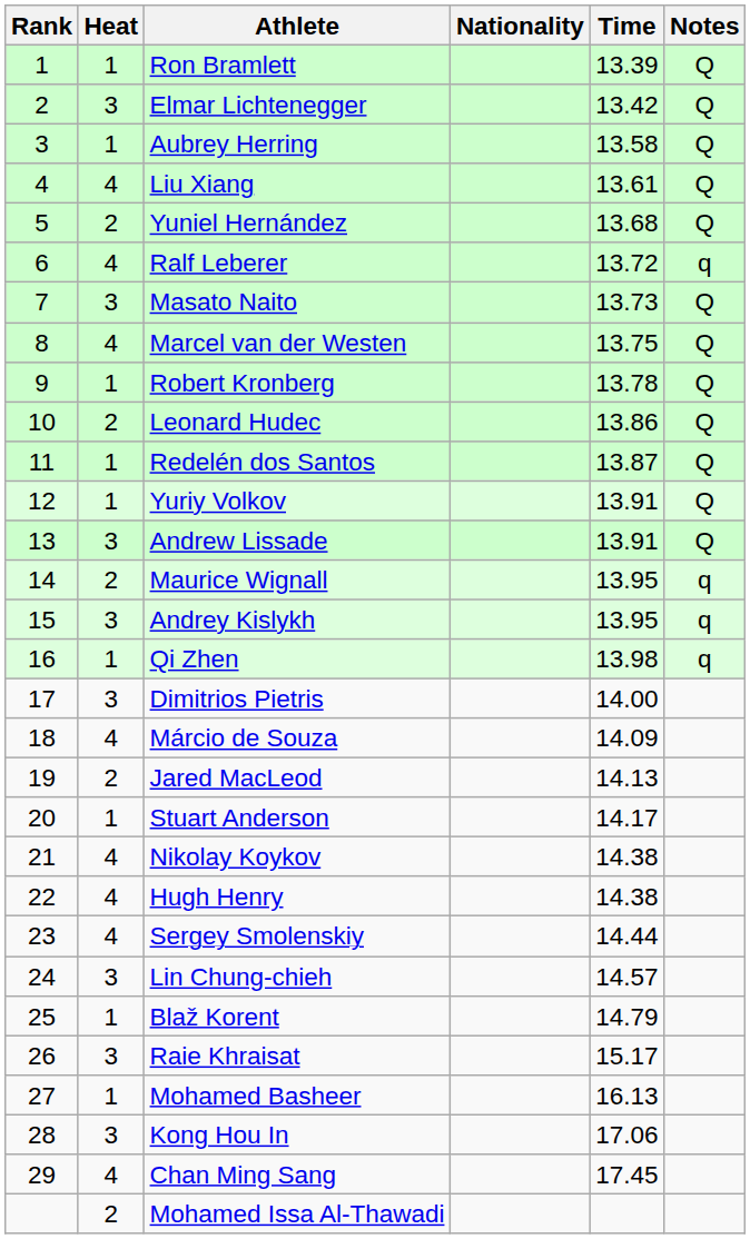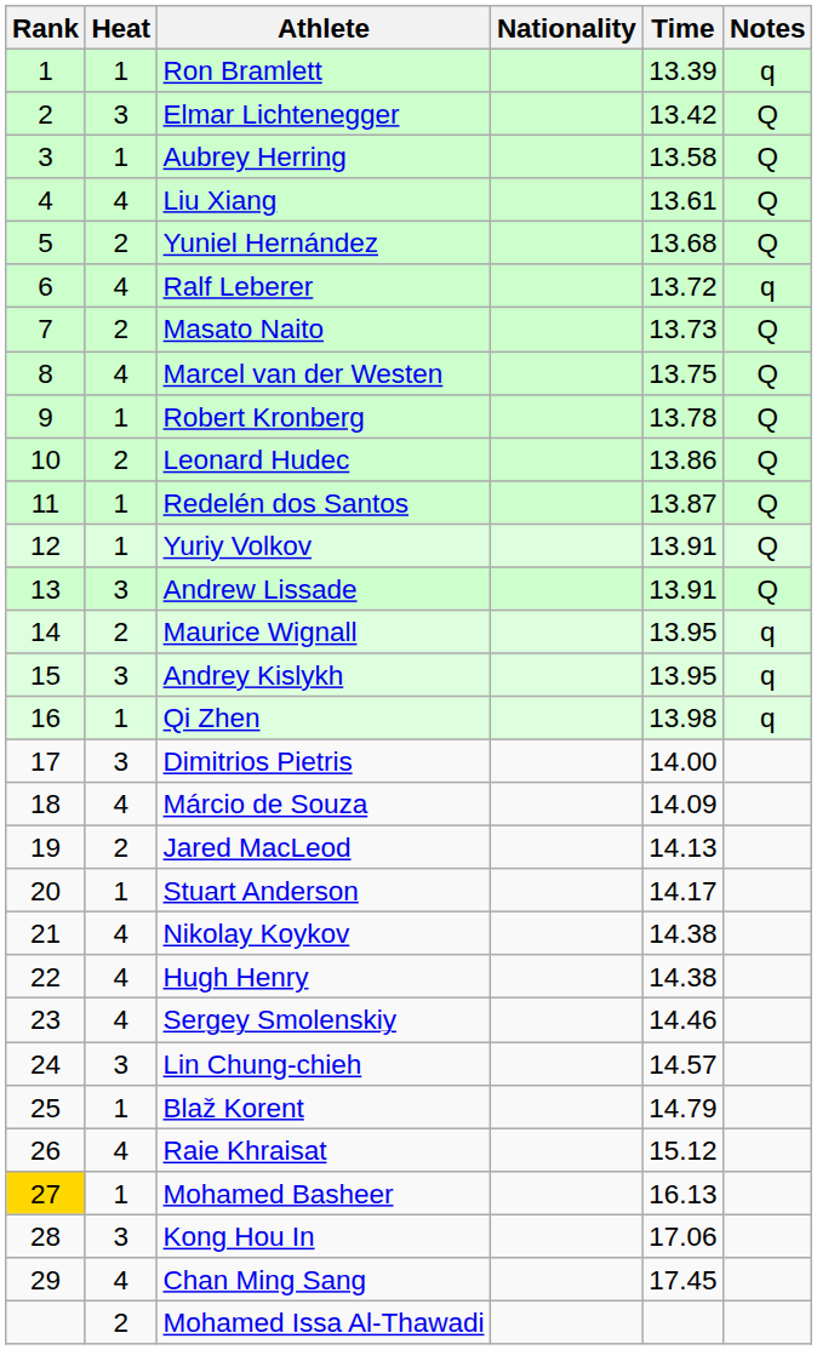 <table class="wikitable sortable" style="text-align:center;font-size:95%">
 <tr>
 <th>Rank</th>
 <th>Heat</th>
 <th>Athlete</th>
 <th>Nationality</th>
 <th>Time</th>
 <th>Notes</th>
 </tr>
 <tr bgcolor=ccffcc>
 <td>1</td>
 <td>1</td>
 <td align="left"><a href='#'>Ron Bramlett</a></td>
 <td align=left></td>
 <td>13.39</td>
-<td>Q</td>
+<td>q</td>
 </tr>
 <tr bgcolor=ccffcc>
 <td>2</td>
 <td>3</td>
 <td align="left"><a href='#'>Elmar Lichtenegger</a></td>
 <td align=left></td>
 <td>13.42</td>
 <td>Q</td>
 </tr>
 <tr bgcolor=ccffcc>
 <td>3</td>
 <td>1</td>
 <td align="left"><a href='#'>Aubrey Herring</a></td>
 <td align=left></td>
 <td>13.58</td>
 <td>Q</td>
 </tr>
 <tr bgcolor=ccffcc>
 <td>4</td>
 <td>4</td>
 <td align="left"><a href='#'>Liu Xiang</a></td>
 <td align=left></td>
 <td>13.61</td>
 <td>Q</td>
 </tr>
 <tr bgcolor=ccffcc>
 <td>5</td>
 <td>2</td>
 <td align="left"><a href='#'>Yuniel Hernández</a></td>
 <td align=left></td>
 <td>13.68</td>
 <td>Q</td>
 </tr>
 <tr bgcolor=ccffcc>
 <td>6</td>
 <td>4</td>
 <td align="left"><a href='#'>Ralf Leberer</a></td>
 <td align=left></td>
 <td>13.72</td>
 <td>q</td>
 </tr>
 <tr bgcolor=ccffcc>
 <td>7</td>
-<td>3</td>
+<td>2</td>
 <td align="left"><a href='#'>Masato Naito</a></td>
 <td align=left></td>
 <td>13.73</td>
 <td>Q</td>
 </tr>
 <tr bgcolor=ccffcc>
 <td>8</td>
 <td>4</td>
 <td align="left"><a href='#'>Marcel van der Westen</a></td>
 <td align=left></td>
 <td>13.75</td>
 <td>Q</td>
 </tr>
 <tr bgcolor=ccffcc>
 <td>9</td>
 <td>1</td>
 <td align="left"><a href='#'>Robert Kronberg</a></td>
 <td align=left></td>
 <td>13.78</td>
 <td>Q</td>
 </tr>
 <tr bgcolor=ccffcc>
 <td>10</td>
 <td>2</td>
 <td align="left"><a href='#'>Leonard Hudec</a></td>
 <td align=left></td>
 <td>13.86</td>
 <td>Q</td>
 </tr>
 <tr bgcolor=ccffcc>
 <td>11</td>
 <td>1</td>
 <td align="left"><a href='#'>Redelén dos Santos</a></td>
 <td align=left></td>
 <td>13.87</td>
 <td>Q</td>
 </tr>
 <tr bgcolor=ddffdd>
 <td>12</td>
 <td>1</td>
 <td align="left"><a href='#'>Yuriy Volkov</a></td>
 <td align=left></td>
 <td>13.91</td>
 <td>Q</td>
 </tr>
 <tr bgcolor=ccffcc>
 <td>13</td>
 <td>3</td>
 <td align="left"><a href='#'>Andrew Lissade</a></td>
 <td align=left></td>
 <td>13.91</td>
 <td>Q</td>
 </tr>
 <tr bgcolor=ddffdd>
 <td>14</td>
 <td>2</td>
 <td align="left"><a href='#'>Maurice Wignall</a></td>
 <td align=left></td>
 <td>13.95</td>
 <td>q</td>
 </tr>
 <tr bgcolor=ddffdd>
 <td>15</td>
 <td>3</td>
 <td align="left"><a href='#'>Andrey Kislykh</a></td>
 <td align=left></td>
 <td>13.95</td>
 <td>q</td>
 </tr>
 <tr bgcolor=ddffdd>
 <td>16</td>
 <td>1</td>
 <td align="left"><a href='#'>Qi Zhen</a></td>
 <td align=left></td>
 <td>13.98</td>
 <td>q</td>
 </tr>
 <tr>
 <td>17</td>
 <td>3</td>
 <td align="left"><a href='#'>Dimitrios Pietris</a></td>
 <td align=left></td>
 <td>14.00</td>
 <td></td>
 </tr>
 <tr>
 <td>18</td>
 <td>4</td>
 <td align="left"><a href='#'>Márcio de Souza</a></td>
 <td align=left></td>
 <td>14.09</td>
 <td></td>
 </tr>
 <tr>
 <td>19</td>
 <td>2</td>
 <td align="left"><a href='#'>Jared MacLeod</a></td>
 <td align=left></td>
 <td>14.13</td>
 <td></td>
 </tr>
 <tr>
 <td>20</td>
 <td>1</td>
 <td align="left"><a href='#'>Stuart Anderson</a></td>
 <td align=left></td>
 <td>14.17</td>
 <td></td>
 </tr>
 <tr>
 <td>21</td>
 <td>4</td>
 <td align="left"><a href='#'>Nikolay Koykov</a></td>
 <td align=left></td>
 <td>14.38</td>
 <td></td>
 </tr>
 <tr>
 <td>22</td>
 <td>4</td>
 <td align="left"><a href='#'>Hugh Henry</a></td>
 <td align=left></td>
 <td>14.38</td>
 <td></td>
 </tr>
 <tr>
 <td>23</td>
 <td>4</td>
 <td align="left"><a href='#'>Sergey Smolenskiy</a></td>
 <td align=left></td>
-<td>14.44</td>
+<td>14.46</td>
 <td></td>
 </tr>
 <tr>
 <td>24</td>
 <td>3</td>
 <td align="left"><a href='#'>Lin Chung-chieh</a></td>
 <td align=left></td>
 <td>14.57</td>
 <td></td>
 </tr>
 <tr>
 <td>25</td>
 <td>1</td>
 <td align="left"><a href='#'>Blaž Korent</a></td>
 <td align=left></td>
 <td>14.79</td>
 <td></td>
 </tr>
 <tr>
 <td>26</td>
-<td>3</td>
+<td>4</td>
 <td align="left"><a href='#'>Raie Khraisat</a></td>
 <td align=left></td>
-<td>15.17</td>
+<td>15.12</td>
 <td></td>
 </tr>
 <tr>
-<td>27</td>
+<td style="background: gold;">27</td>
 <td>1</td>
 <td align="left"><a href='#'>Mohamed Basheer</a></td>
 <td align=left></td>
 <td>16.13</td>
 <td></td>
 </tr>
 <tr>
 <td>28</td>
 <td>3</td>
 <td align="left"><a href='#'>Kong Hou In</a></td>
 <td align=left></td>
 <td>17.06</td>
 <td></td>
 </tr>
 <tr>
 <td>29</td>
 <td>4</td>
 <td align="left"><a href='#'>Chan Ming Sang</a></td>
 <td align=left></td>
 <td>17.45</td>
 <td></td>
 </tr>
 <tr>
 <td></td>
 <td>2</td>
 <td align="left"><a href='#'>Mohamed Issa Al-Thawadi</a></td>
 <td align=left></td>
 <td></td>
 <td></td>
 </tr>
 </table>
